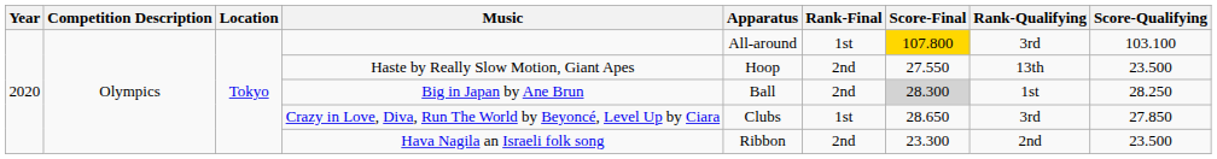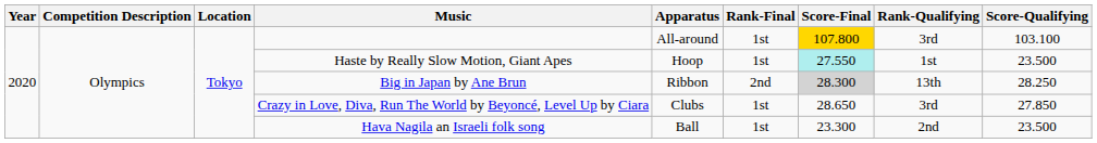 <table class="wikitable" style="text-align:center">
 <tr>
 <th>Year</th>
 <th>Competition Description</th>
 <th>Location</th>
 <th>Music</th>
 <th>Apparatus</th>
 <th>Rank-Final</th>
 <th>Score-Final</th>
 <th>Rank-Qualifying</th>
 <th>Score-Qualifying</th>
 </tr>
 <tr>
 <td rowspan="5">2020</td>
 <td rowspan="5">Olympics</td>
 <td rowspan="5"><a href='#'>Tokyo</a></td>
 <td></td>
 <td>All-around</td>
 <td>1st </td>
 <td style="background:gold;">107.800</td>
 <td>3rd</td>
 <td>103.100</td>
 </tr>
 <tr>
 <td>Haste by Really Slow Motion, Giant Apes</td>
 <td>Hoop</td>
-<td>2nd</td>
-<td>27.550</td>
-<td>13th</td>
+<td>1st</td>
+<td style="background: paleturquoise;">27.550</td>
+<td>1st</td>
 <td>23.500</td>
 </tr>
 <tr>
 <td><a href='#'>Big in Japan</a> by <a href='#'>Ane Brun</a></td>
-<td>Ball</td>
+<td>Ribbon</td>
 <td>2nd</td>
 <td style="background: lightgrey;">28.300</td>
-<td>1st</td>
+<td>13th</td>
 <td>28.250</td>
 </tr>
 <tr>
 <td><a href='#'>Crazy in Love</a>, <a href='#'>Diva</a>, <a href='#'>Run The World</a> by <a href='#'>Beyoncé</a>, <a href='#'>Level Up</a> by <a href='#'>Ciara</a></td>
 <td>Clubs</td>
 <td>1st</td>
 <td>28.650</td>
 <td>3rd</td>
 <td>27.850</td>
 </tr>
 <tr>
 <td><a href='#'>Hava Nagila</a> an <a href='#'>Israeli folk song</a></td>
-<td>Ribbon</td>
-<td>2nd</td>
+<td>Ball</td>
+<td>1st </td>
 <td>23.300</td>
 <td>2nd</td>
 <td>23.500</td>
 </tr>
 </table>
